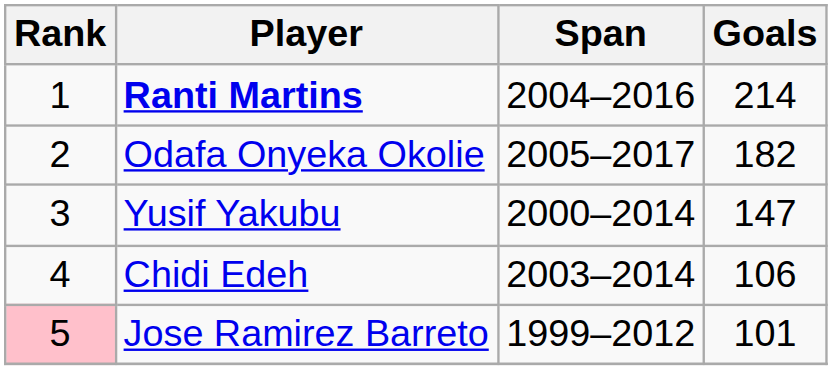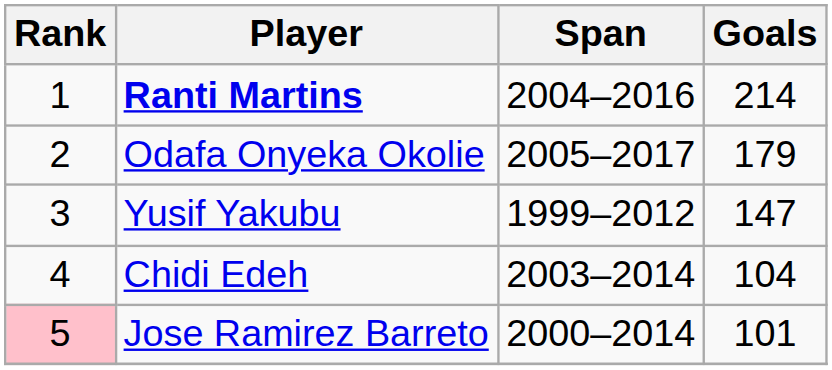 <table class="wikitable sortable" style="text-align:center">
 <tr>
 <th>Rank</th>
 <th>Player</th>
 <th>Span</th>
 <th>Goals</th>
 </tr>
 <tr>
 <td>1</td>
 <td align="left"> <strong><a href='#'>Ranti Martins</a></strong></td>
 <td>2004–2016</td>
 <td>214</td>
 </tr>
 <tr>
 <td>2</td>
 <td align="left"> <a href='#'>Odafa Onyeka Okolie</a></td>
 <td>2005–2017</td>
-<td>182</td>
+<td>179</td>
 </tr>
 <tr>
 <td>3</td>
 <td align="left"> <a href='#'>Yusif Yakubu</a></td>
-<td>2000–2014</td>
+<td>1999–2012</td>
 <td>147</td>
 </tr>
 <tr>
 <td>4</td>
 <td align="left"> <a href='#'>Chidi Edeh</a></td>
 <td>2003–2014</td>
-<td>106</td>
+<td>104</td>
 </tr>
 <tr>
 <td style="background: pink;">5</td>
 <td align="left"> <a href='#'>Jose Ramirez Barreto</a></td>
-<td>1999–2012</td>
+<td>2000–2014</td>
 <td>101</td>
 </tr>
 <tr>
 </tr>
 </table>
